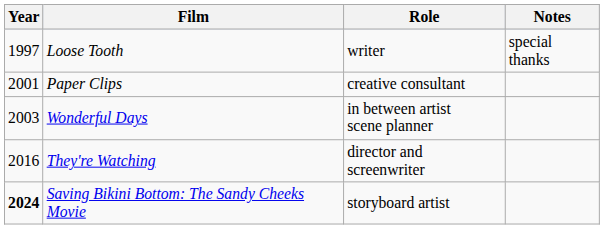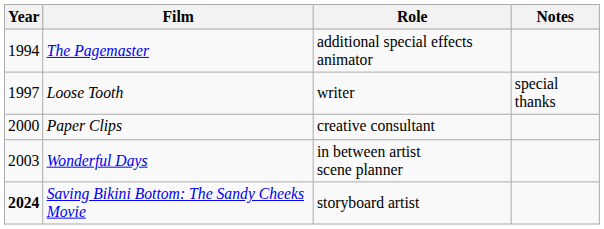 <table class="wikitable">
 <tr style="background:#b0c4de; text-align:center;">
 <th>Year</th>
 <th>Film</th>
 <th>Role</th>
 <th>Notes</th>
 </tr>
 <tr>
+<td>1994</td>
+<td><em><a href='#'>The Pagemaster</a></em></td>
+<td>additional special effects animator</td>
+<td></td>
+</tr>
+<tr>
 <td>1997</td>
 <td><em>Loose Tooth</em></td>
 <td>writer</td>
 <td>special thanks</td>
 </tr>
 <tr>
-<td>2001</td>
+<td>2000</td>
 <td><em>Paper Clips</em></td>
 <td>creative consultant</td>
 <td></td>
 </tr>
 <tr>
 <td>2003</td>
 <td><em><a href='#'>Wonderful Days</a></em></td>
 <td>in between artist<br>scene planner</td>
 <td></td>
 </tr>
 <tr>
-<td>2016</td>
-<td><em><a href='#'>They're Watching</a></em></td>
-<td>director and screenwriter</td>
-<td></td>
-</tr>
-<tr>
 <td><strong>2024</strong></td>
 <td><em><a href='#'>Saving Bikini Bottom: The Sandy Cheeks Movie</a></em></td>
 <td>storyboard artist</td>
 <td></td>
 </tr>
 </table>
